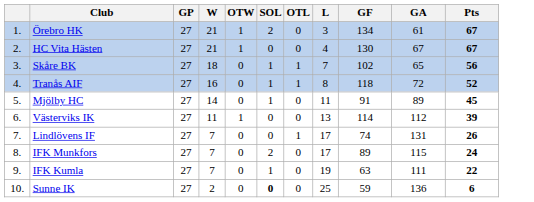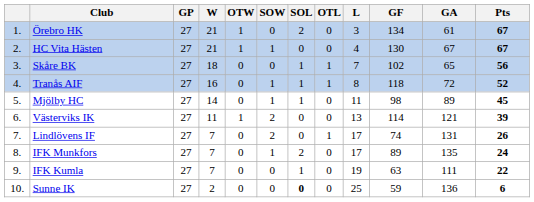 <table class="wikitable">
 <tr>
 <th width="30"></th>
 <th width="200">Club</th>
 <th width="30">GP</th>
 <th width="30">W</th>
 <th width="30">OTW</th>
+<th width="30">SOW</th>
 <th width="30">SOL</th>
 <th width="30">OTL</th>
 <th width="30">L</th>
 <th width="70">GF</th>
 <th width="70">GA</th>
 <th width="70">Pts</th>
 </tr>
 <tr bgcolor="#BCD2EE" align="center">
 <td>1.</td>
 <td align="left"><a href='#'>Örebro HK</a></td>
 <td>27</td>
 <td>21</td>
 <td>1</td>
+<td>0</td>
 <td>2</td>
 <td>0</td>
 <td>3</td>
 <td>134</td>
 <td>61</td>
 <td><strong>67</strong></td>
 </tr>
 <tr bgcolor="#BCD2EE" align="center">
 <td>2.</td>
 <td align="left"><a href='#'>HC Vita Hästen</a></td>
 <td>27</td>
 <td>21</td>
 <td>1</td>
+<td>1</td>
 <td>0</td>
 <td>0</td>
 <td>4</td>
 <td>130</td>
 <td>67</td>
 <td><strong>67</strong></td>
 </tr>
 <tr bgcolor="#BCD2EE" align="center">
 <td>3.</td>
 <td align="left"><a href='#'>Skåre BK</a></td>
 <td>27</td>
 <td>18</td>
+<td>0</td>
 <td>0</td>
 <td>1</td>
 <td>1</td>
 <td>7</td>
 <td>102</td>
 <td>65</td>
 <td><strong>56</strong></td>
 </tr>
 <tr bgcolor="#BCD2EE" align="center">
 <td>4.</td>
 <td align="left"><a href='#'>Tranås AIF</a></td>
 <td>27</td>
 <td>16</td>
 <td>0</td>
 <td>1</td>
 <td>1</td>
+<td>1</td>
 <td>8</td>
 <td>118</td>
 <td>72</td>
 <td><strong>52</strong></td>
 </tr>
 <tr bgcolor="#FFFFFF" align="center">
 <td>5.</td>
 <td align="left"><a href='#'>Mjölby HC</a></td>
 <td>27</td>
 <td>14</td>
 <td>0</td>
 <td>1</td>
+<td>1</td>
 <td>0</td>
 <td>11</td>
-<td>91</td>
+<td>98</td>
 <td>89</td>
 <td><strong>45</strong></td>
 </tr>
 <tr bgcolor="#FFFFFF" align="center">
 <td>6.</td>
 <td align="left"><a href='#'>Västerviks IK</a></td>
 <td>27</td>
 <td>11</td>
 <td>1</td>
+<td>2</td>
 <td>0</td>
 <td>0</td>
 <td>13</td>
 <td>114</td>
-<td>112</td>
+<td>121</td>
 <td><strong>39</strong></td>
 </tr>
 <tr bgcolor="#FFFFFF" align="center">
 <td>7.</td>
 <td align="left"><a href='#'>Lindlövens IF</a></td>
 <td>27</td>
 <td>7</td>
 <td>0</td>
+<td>2</td>
 <td>0</td>
 <td>1</td>
 <td>17</td>
 <td>74</td>
 <td>131</td>
 <td><strong>26</strong></td>
 </tr>
 <tr bgcolor="#FFFFFF" align="center">
 <td>8.</td>
 <td align="left"><a href='#'>IFK Munkfors</a></td>
 <td>27</td>
 <td>7</td>
 <td>0</td>
+<td>1</td>
 <td>2</td>
 <td>0</td>
 <td>17</td>
 <td>89</td>
-<td>115</td>
+<td>135</td>
 <td><strong>24</strong></td>
 </tr>
 <tr bgcolor="#FFFFFF" align="center">
 <td>9.</td>
 <td align="left"><a href='#'>IFK Kumla</a></td>
 <td>27</td>
 <td>7</td>
+<td>0</td>
 <td>0</td>
 <td>1</td>
 <td>0</td>
 <td>19</td>
 <td>63</td>
 <td>111</td>
 <td><strong>22</strong></td>
 </tr>
 <tr bgcolor="#FFFFFF" align="center">
 <td>10.</td>
 <td align="left"><a href='#'>Sunne IK</a></td>
 <td>27</td>
 <td>2</td>
 <td>0</td>
+<td>0</td>
 <td><strong>0</strong></td>
 <td>0</td>
 <td>25</td>
 <td>59</td>
 <td>136</td>
 <td><strong>6</strong></td>
 </tr>
 </table>
